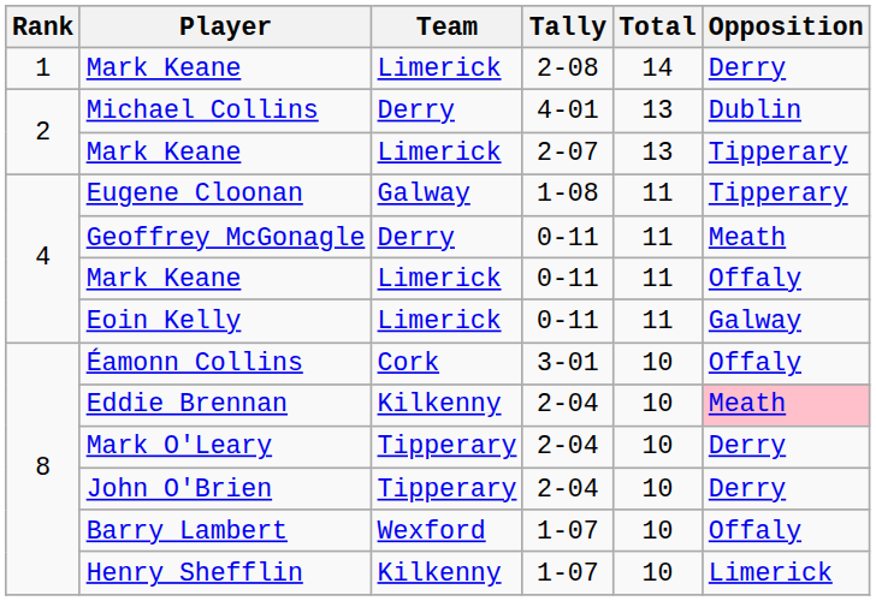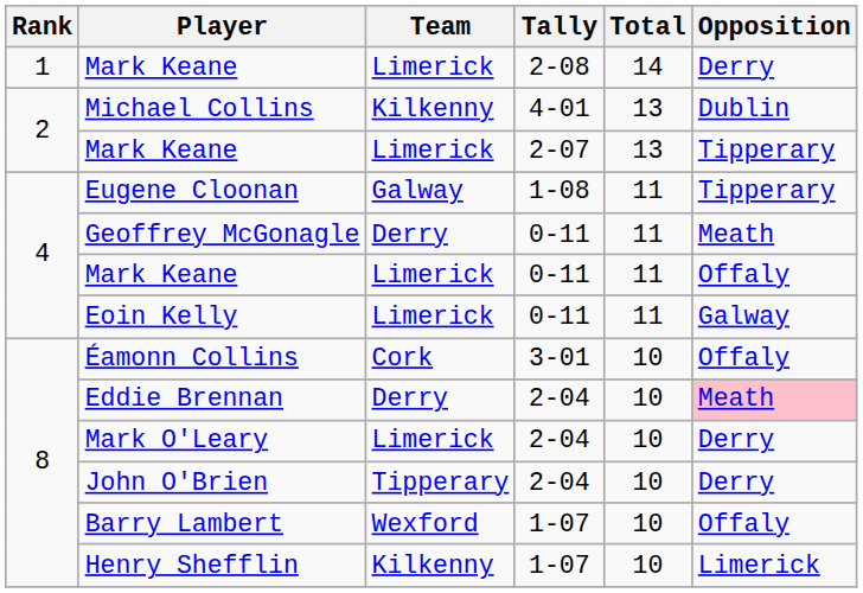 <table class="wikitable">
 <tr>
 <th>Rank</th>
 <th>Player</th>
 <th>Team</th>
 <th>Tally</th>
 <th>Total</th>
 <th>Opposition</th>
 </tr>
 <tr>
 <td rowspan=1 align=center>1</td>
 <td><a href='#'>Mark Keane</a></td>
 <td><a href='#'>Limerick</a></td>
 <td align=center>2-08</td>
 <td align=center>14</td>
 <td><a href='#'>Derry</a></td>
 </tr>
 <tr>
 <td rowspan=2 align=center>2</td>
 <td><a href='#'>Michael Collins</a></td>
-<td><a href='#'>Derry</a></td>
+<td><a href='#'>Kilkenny</a></td>
 <td align=center>4-01</td>
 <td align=center>13</td>
 <td><a href='#'>Dublin</a></td>
 </tr>
 <tr>
 <td><a href='#'>Mark Keane</a></td>
 <td><a href='#'>Limerick</a></td>
 <td align=center>2-07</td>
 <td align=center>13</td>
 <td><a href='#'>Tipperary</a></td>
 </tr>
 <tr>
 <td rowspan=4 align=center>4</td>
 <td><a href='#'>Eugene Cloonan</a></td>
 <td><a href='#'>Galway</a></td>
 <td align=center>1-08</td>
 <td align=center>11</td>
 <td><a href='#'>Tipperary</a></td>
 </tr>
 <tr>
 <td><a href='#'>Geoffrey McGonagle</a></td>
 <td><a href='#'>Derry</a></td>
 <td align=center>0-11</td>
 <td align=center>11</td>
 <td><a href='#'>Meath</a></td>
 </tr>
 <tr>
 <td><a href='#'>Mark Keane</a></td>
 <td><a href='#'>Limerick</a></td>
 <td align=center>0-11</td>
 <td align=center>11</td>
 <td><a href='#'>Offaly</a></td>
 </tr>
 <tr>
 <td><a href='#'>Eoin Kelly</a></td>
 <td><a href='#'>Limerick</a></td>
 <td align=center>0-11</td>
 <td align=center>11</td>
 <td><a href='#'>Galway</a></td>
 </tr>
 <tr>
 <td rowspan=6 align=center>8</td>
 <td><a href='#'>Éamonn Collins</a></td>
 <td><a href='#'>Cork</a></td>
 <td align=center>3-01</td>
 <td align=center>10</td>
 <td><a href='#'>Offaly</a></td>
 </tr>
 <tr>
 <td><a href='#'>Eddie Brennan</a></td>
-<td><a href='#'>Kilkenny</a></td>
+<td><a href='#'>Derry</a></td>
 <td align=center>2-04</td>
 <td align=center>10</td>
 <td style="background: pink;"><a href='#'>Meath</a></td>
 </tr>
 <tr>
 <td><a href='#'>Mark O'Leary</a></td>
-<td><a href='#'>Tipperary</a></td>
+<td><a href='#'>Limerick</a></td>
 <td align=center>2-04</td>
 <td align=center>10</td>
 <td><a href='#'>Derry</a></td>
 </tr>
 <tr>
 <td><a href='#'>John O'Brien</a></td>
 <td><a href='#'>Tipperary</a></td>
 <td align=center>2-04</td>
 <td align=center>10</td>
 <td><a href='#'>Derry</a></td>
 </tr>
 <tr>
 <td><a href='#'>Barry Lambert</a></td>
 <td><a href='#'>Wexford</a></td>
 <td align=center>1-07</td>
 <td align=center>10</td>
 <td><a href='#'>Offaly</a></td>
 </tr>
 <tr>
 <td><a href='#'>Henry Shefflin</a></td>
 <td><a href='#'>Kilkenny</a></td>
 <td align=center>1-07</td>
 <td align=center>10</td>
 <td><a href='#'>Limerick</a></td>
 </tr>
 </table>
